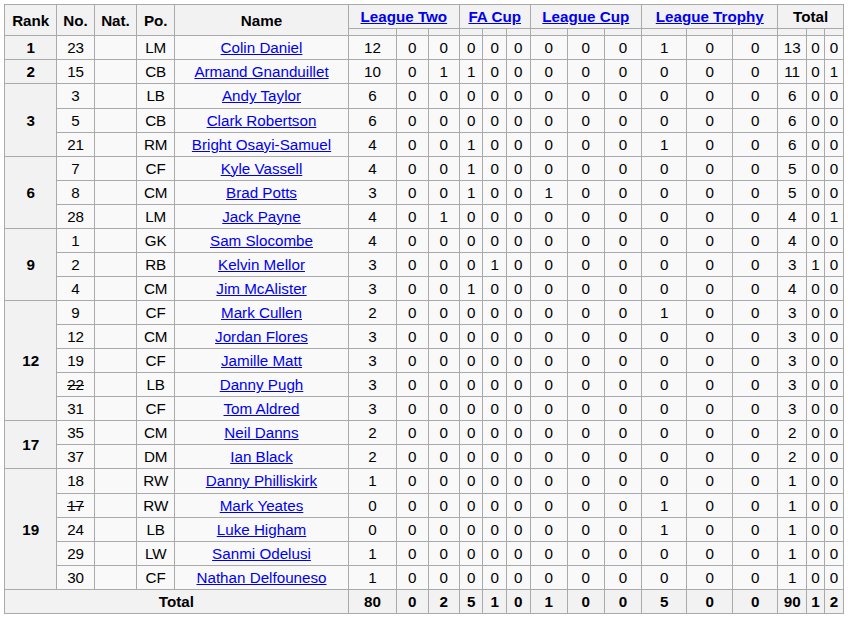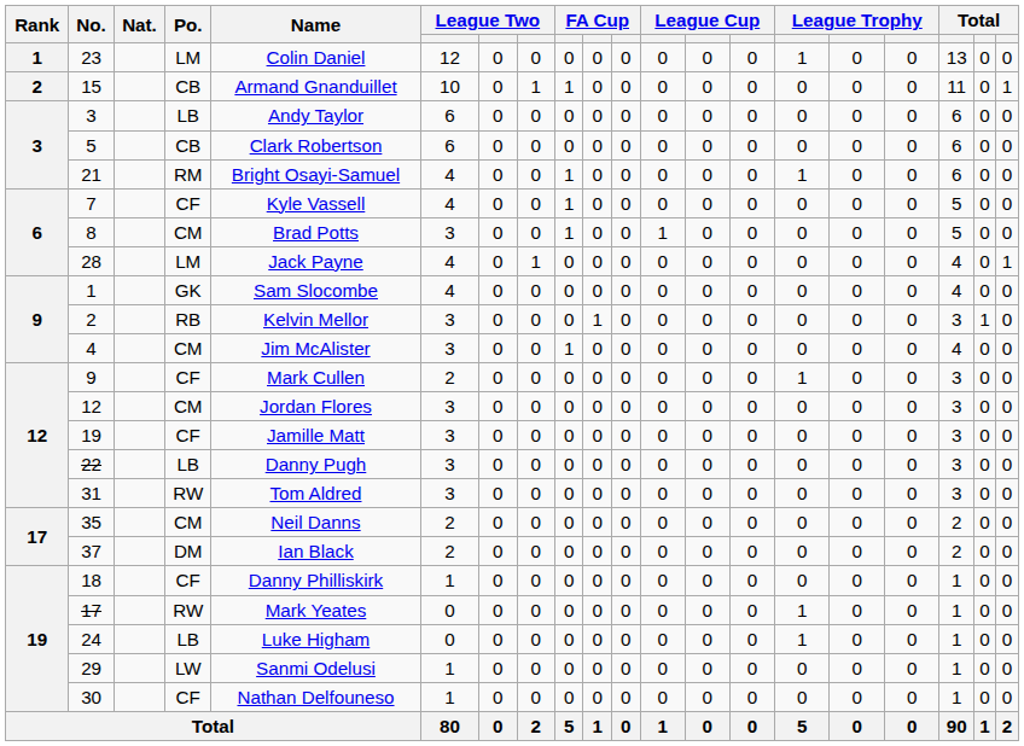 <table class="wikitable" style="text-align:center; font-size:95%; width:95%;">
 <tr>
 <th rowspan=2>Rank</th>
 <th rowspan=2>No.</th>
 <th rowspan=2>Nat.</th>
 <th rowspan=2>Po.</th>
 <th rowspan=2>Name</th>
 <th colspan=3><a href='#'>League Two</a></th>
 <th colspan=3><a href='#'>FA Cup</a></th>
 <th colspan=3><a href='#'>League Cup</a></th>
 <th colspan=3><a href='#'>League Trophy</a></th>
 <th colspan=3>Total</th>
 </tr>
 <tr>
 <th></th>
 <th></th>
 <th></th>
 <th></th>
 <th></th>
 <th></th>
 <th></th>
 <th></th>
 <th></th>
 <th></th>
 <th></th>
 <th></th>
 <th></th>
 <th></th>
 <th></th>
 </tr>
 <tr>
 <th rowspan=1>1</th>
 <td>23</td>
 <td></td>
 <td>LM</td>
 <td><a href='#'>Colin Daniel</a></td>
 <td>12</td>
 <td>0</td>
 <td>0</td>
 <td>0</td>
 <td>0</td>
 <td>0</td>
 <td>0</td>
 <td>0</td>
 <td>0</td>
 <td>1</td>
 <td>0</td>
 <td>0</td>
 <td>13</td>
 <td>0</td>
 <td>0</td>
 </tr>
 <tr>
 <th rowspan=1>2</th>
 <td>15</td>
 <td></td>
 <td>CB</td>
 <td><a href='#'>Armand Gnanduillet</a></td>
 <td>10</td>
 <td>0</td>
 <td>1</td>
 <td>1</td>
 <td>0</td>
 <td>0</td>
 <td>0</td>
 <td>0</td>
 <td>0</td>
 <td>0</td>
 <td>0</td>
 <td>0</td>
 <td>11</td>
 <td>0</td>
 <td>1</td>
 </tr>
 <tr>
 <th rowspan=3>3</th>
 <td>3</td>
 <td></td>
 <td>LB</td>
 <td><a href='#'>Andy Taylor</a></td>
 <td>6</td>
 <td>0</td>
 <td>0</td>
 <td>0</td>
 <td>0</td>
 <td>0</td>
 <td>0</td>
 <td>0</td>
 <td>0</td>
 <td>0</td>
 <td>0</td>
 <td>0</td>
 <td>6</td>
 <td>0</td>
 <td>0</td>
 </tr>
 <tr>
 <td>5</td>
 <td></td>
 <td>CB</td>
 <td><a href='#'>Clark Robertson</a></td>
 <td>6</td>
 <td>0</td>
 <td>0</td>
 <td>0</td>
 <td>0</td>
 <td>0</td>
 <td>0</td>
 <td>0</td>
 <td>0</td>
 <td>0</td>
 <td>0</td>
 <td>0</td>
 <td>6</td>
 <td>0</td>
 <td>0</td>
 </tr>
 <tr>
 <td>21</td>
 <td></td>
 <td>RM</td>
 <td><a href='#'>Bright Osayi-Samuel</a></td>
 <td>4</td>
 <td>0</td>
 <td>0</td>
 <td>1</td>
 <td>0</td>
 <td>0</td>
 <td>0</td>
 <td>0</td>
 <td>0</td>
 <td>1</td>
 <td>0</td>
 <td>0</td>
 <td>6</td>
 <td>0</td>
 <td>0</td>
 </tr>
 <tr>
 <th rowspan=3>6</th>
 <td>7</td>
 <td></td>
 <td>CF</td>
 <td><a href='#'>Kyle Vassell</a></td>
 <td>4</td>
 <td>0</td>
 <td>0</td>
 <td>1</td>
 <td>0</td>
 <td>0</td>
 <td>0</td>
 <td>0</td>
 <td>0</td>
 <td>0</td>
 <td>0</td>
 <td>0</td>
 <td>5</td>
 <td>0</td>
 <td>0</td>
 </tr>
 <tr>
 <td>8</td>
 <td></td>
 <td>CM</td>
 <td><a href='#'>Brad Potts</a></td>
 <td>3</td>
 <td>0</td>
 <td>0</td>
 <td>1</td>
 <td>0</td>
 <td>0</td>
 <td>1</td>
 <td>0</td>
 <td>0</td>
 <td>0</td>
 <td>0</td>
 <td>0</td>
 <td>5</td>
 <td>0</td>
 <td>0</td>
 </tr>
 <tr>
 <td>28</td>
 <td></td>
 <td>LM</td>
 <td><a href='#'>Jack Payne</a></td>
 <td>4</td>
 <td>0</td>
 <td>1</td>
 <td>0</td>
 <td>0</td>
 <td>0</td>
 <td>0</td>
 <td>0</td>
 <td>0</td>
 <td>0</td>
 <td>0</td>
 <td>0</td>
 <td>4</td>
 <td>0</td>
 <td>1</td>
 </tr>
 <tr>
 <th rowspan=3>9</th>
 <td>1</td>
 <td></td>
 <td>GK</td>
 <td><a href='#'>Sam Slocombe</a></td>
 <td>4</td>
 <td>0</td>
 <td>0</td>
 <td>0</td>
 <td>0</td>
 <td>0</td>
 <td>0</td>
 <td>0</td>
 <td>0</td>
 <td>0</td>
 <td>0</td>
 <td>0</td>
 <td>4</td>
 <td>0</td>
 <td>0</td>
 </tr>
 <tr>
 <td>2</td>
 <td></td>
 <td>RB</td>
 <td><a href='#'>Kelvin Mellor</a></td>
 <td>3</td>
 <td>0</td>
 <td>0</td>
 <td>0</td>
 <td>1</td>
 <td>0</td>
 <td>0</td>
 <td>0</td>
 <td>0</td>
 <td>0</td>
 <td>0</td>
 <td>0</td>
 <td>3</td>
 <td>1</td>
 <td>0</td>
 </tr>
 <tr>
 <td>4</td>
 <td></td>
 <td>CM</td>
 <td><a href='#'>Jim McAlister</a></td>
 <td>3</td>
 <td>0</td>
 <td>0</td>
 <td>1</td>
 <td>0</td>
 <td>0</td>
 <td>0</td>
 <td>0</td>
 <td>0</td>
 <td>0</td>
 <td>0</td>
 <td>0</td>
 <td>4</td>
 <td>0</td>
 <td>0</td>
 </tr>
 <tr>
 <th rowspan=5>12</th>
 <td>9</td>
 <td></td>
 <td>CF</td>
 <td><a href='#'>Mark Cullen</a></td>
 <td>2</td>
 <td>0</td>
 <td>0</td>
 <td>0</td>
 <td>0</td>
 <td>0</td>
 <td>0</td>
 <td>0</td>
 <td>0</td>
 <td>1</td>
 <td>0</td>
 <td>0</td>
 <td>3</td>
 <td>0</td>
 <td>0</td>
 </tr>
 <tr>
 <td>12</td>
 <td></td>
 <td>CM</td>
 <td><a href='#'>Jordan Flores</a></td>
 <td>3</td>
 <td>0</td>
 <td>0</td>
 <td>0</td>
 <td>0</td>
 <td>0</td>
 <td>0</td>
 <td>0</td>
 <td>0</td>
 <td>0</td>
 <td>0</td>
 <td>0</td>
 <td>3</td>
 <td>0</td>
 <td>0</td>
 </tr>
 <tr>
 <td>19</td>
 <td></td>
 <td>CF</td>
 <td><a href='#'>Jamille Matt</a></td>
 <td>3</td>
 <td>0</td>
 <td>0</td>
 <td>0</td>
 <td>0</td>
 <td>0</td>
 <td>0</td>
 <td>0</td>
 <td>0</td>
 <td>0</td>
 <td>0</td>
 <td>0</td>
 <td>3</td>
 <td>0</td>
 <td>0</td>
 </tr>
 <tr>
 <td><s>22</s></td>
 <td></td>
 <td>LB</td>
 <td><a href='#'>Danny Pugh</a></td>
 <td>3</td>
 <td>0</td>
 <td>0</td>
 <td>0</td>
 <td>0</td>
 <td>0</td>
 <td>0</td>
 <td>0</td>
 <td>0</td>
 <td>0</td>
 <td>0</td>
 <td>0</td>
 <td>3</td>
 <td>0</td>
 <td>0</td>
 </tr>
 <tr>
 <td>31</td>
 <td></td>
-<td>CF</td>
+<td>RW</td>
 <td><a href='#'>Tom Aldred</a></td>
 <td>3</td>
 <td>0</td>
 <td>0</td>
 <td>0</td>
 <td>0</td>
 <td>0</td>
 <td>0</td>
 <td>0</td>
 <td>0</td>
 <td>0</td>
 <td>0</td>
 <td>0</td>
 <td>3</td>
 <td>0</td>
 <td>0</td>
 </tr>
 <tr>
 <th rowspan=2>17</th>
 <td>35</td>
 <td></td>
 <td>CM</td>
 <td><a href='#'>Neil Danns</a></td>
 <td>2</td>
 <td>0</td>
 <td>0</td>
 <td>0</td>
 <td>0</td>
 <td>0</td>
 <td>0</td>
 <td>0</td>
 <td>0</td>
 <td>0</td>
 <td>0</td>
 <td>0</td>
 <td>2</td>
 <td>0</td>
 <td>0</td>
 </tr>
 <tr>
 <td>37</td>
 <td></td>
 <td>DM</td>
 <td><a href='#'>Ian Black</a></td>
 <td>2</td>
 <td>0</td>
 <td>0</td>
 <td>0</td>
 <td>0</td>
 <td>0</td>
 <td>0</td>
 <td>0</td>
 <td>0</td>
 <td>0</td>
 <td>0</td>
 <td>0</td>
 <td>2</td>
 <td>0</td>
 <td>0</td>
 </tr>
 <tr>
 <th rowspan=5>19</th>
 <td>18</td>
 <td></td>
-<td>RW</td>
+<td>CF</td>
 <td><a href='#'>Danny Philliskirk</a></td>
 <td>1</td>
 <td>0</td>
 <td>0</td>
 <td>0</td>
 <td>0</td>
 <td>0</td>
 <td>0</td>
 <td>0</td>
 <td>0</td>
 <td>0</td>
 <td>0</td>
 <td>0</td>
 <td>1</td>
 <td>0</td>
 <td>0</td>
 </tr>
 <tr>
 <td><s>17</s></td>
 <td></td>
 <td>RW</td>
 <td><a href='#'>Mark Yeates</a></td>
 <td>0</td>
 <td>0</td>
 <td>0</td>
 <td>0</td>
 <td>0</td>
 <td>0</td>
 <td>0</td>
 <td>0</td>
 <td>0</td>
 <td>1</td>
 <td>0</td>
 <td>0</td>
 <td>1</td>
 <td>0</td>
 <td>0</td>
 </tr>
 <tr>
 <td>24</td>
 <td></td>
 <td>LB</td>
 <td><a href='#'>Luke Higham</a></td>
 <td>0</td>
 <td>0</td>
 <td>0</td>
 <td>0</td>
 <td>0</td>
 <td>0</td>
 <td>0</td>
 <td>0</td>
 <td>0</td>
 <td>1</td>
 <td>0</td>
 <td>0</td>
 <td>1</td>
 <td>0</td>
 <td>0</td>
 </tr>
 <tr>
 <td>29</td>
 <td></td>
 <td>LW</td>
 <td><a href='#'>Sanmi Odelusi</a></td>
 <td>1</td>
 <td>0</td>
 <td>0</td>
 <td>0</td>
 <td>0</td>
 <td>0</td>
 <td>0</td>
 <td>0</td>
 <td>0</td>
 <td>0</td>
 <td>0</td>
 <td>0</td>
 <td>1</td>
 <td>0</td>
 <td>0</td>
 </tr>
 <tr>
 <td>30</td>
 <td></td>
 <td>CF</td>
 <td><a href='#'>Nathan Delfouneso</a></td>
 <td>1</td>
 <td>0</td>
 <td>0</td>
 <td>0</td>
 <td>0</td>
 <td>0</td>
 <td>0</td>
 <td>0</td>
 <td>0</td>
 <td>0</td>
 <td>0</td>
 <td>0</td>
 <td>1</td>
 <td>0</td>
 <td>0</td>
 </tr>
 <tr>
 <th colspan=5>Total</th>
 <th>80</th>
 <th>0</th>
 <th>2</th>
 <th>5</th>
 <th>1</th>
 <th>0</th>
 <th>1</th>
 <th>0</th>
 <th>0</th>
 <th>5</th>
 <th>0</th>
 <th>0</th>
 <th>90</th>
 <th>1</th>
 <th>2</th>
 </tr>
 </table>
